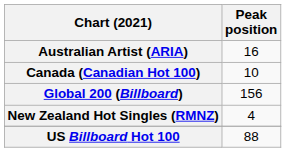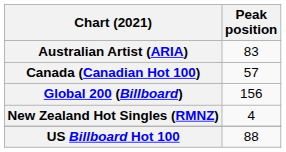 <table class="wikitable sortable plainrowheaders" style="text-align:center">
 <tr>
 <th>Chart (2021)</th>
 <th>Peak<br>position</th>
 </tr>
 <tr>
 <th scope="row">Australian Artist (<a href='#'>ARIA</a>)</th>
-<td>16</td>
+<td>83</td>
 </tr>
 <tr>
 <th scope="row">Canada (<a href='#'>Canadian Hot 100</a>)</th>
-<td>10</td>
+<td>57</td>
 </tr>
 <tr>
 <th scope="row"><a href='#'>Global 200</a> (<em><a href='#'>Billboard</a></em>)</th>
 <td>156</td>
 </tr>
 <tr>
 <th scope="row">New Zealand Hot Singles (<a href='#'>RMNZ</a>)</th>
 <td>4</td>
 </tr>
 <tr>
 </tr>
 <tr>
 <th scope="row">US <a href='#'><em>Billboard</em> Hot 100</a></th>
 <td>88</td>
 </tr>
 </table>
